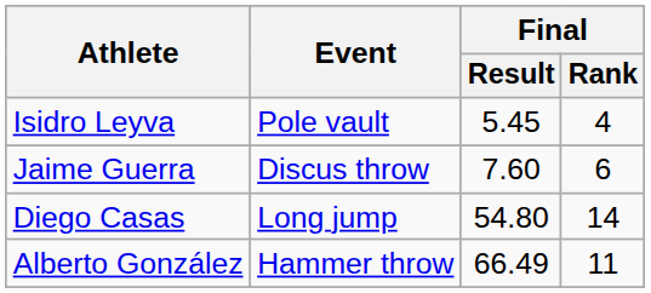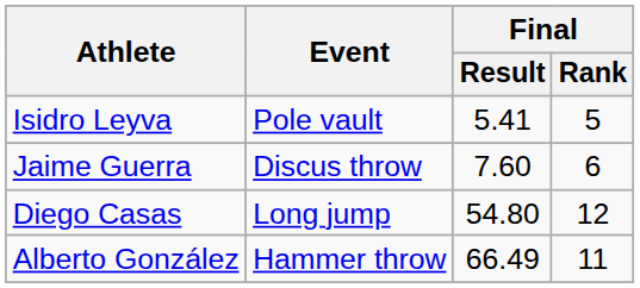 <table class=wikitable style="font-size:90%">
 <tr>
 <th rowspan="2">Athlete</th>
 <th rowspan="2">Event</th>
 <th colspan="2">Final</th>
 </tr>
 <tr style="font-size:95%">
 <th>Result</th>
 <th>Rank</th>
 </tr>
 <tr align=center>
 <td align=left><a href='#'>Isidro Leyva</a></td>
 <td align=left><a href='#'>Pole vault</a></td>
-<td>5.45</td>
-<td>4</td>
+<td>5.41</td>
+<td>5</td>
 </tr>
 <tr align=center>
 <td align=left><a href='#'>Jaime Guerra</a></td>
 <td align=left><a href='#'>Discus throw</a></td>
 <td>7.60</td>
 <td>6</td>
 </tr>
 <tr align=center>
 <td align=left><a href='#'>Diego Casas</a></td>
 <td align=left><a href='#'>Long jump</a></td>
 <td>54.80</td>
-<td>14</td>
+<td>12</td>
 </tr>
 <tr align=center>
 <td align=left><a href='#'>Alberto González</a></td>
 <td align=left><a href='#'>Hammer throw</a></td>
 <td>66.49</td>
 <td>11</td>
 </tr>
 </table>
